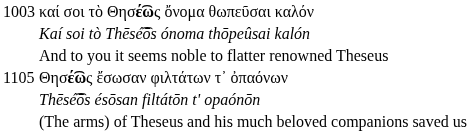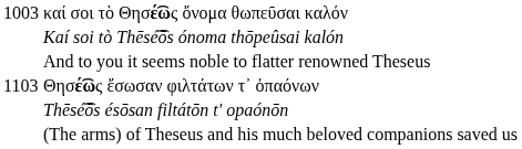 <table class="unicode">
 <tr>
 <td>1003</td>
 <td>καί σοι τὸ Θησ<strong>έ͡ω</strong>ς ὄνομα θωπεῦσαι καλόν</td>
 </tr>
 <tr>
 <td></td>
 <td><em>Kaí soi tò Thēsé&#865;ōs ónoma thōpeûsai kalón</em></td>
 </tr>
 <tr>
 <td></td>
 <td>And to you it seems noble to flatter renowned Theseus</td>
 </tr>
 <tr>
-<td>1105</td>
+<td>1103</td>
 <td>Θησ<strong>έ͡ω</strong>ς ἔσωσαν φιλτάτων τ᾽ ὀπαόνων</td>
 </tr>
 <tr>
 <td></td>
 <td><em>Thēsé&#865;ōs ésōsan filtátōn t' opaónōn</em></td>
 </tr>
 <tr>
 <td></td>
 <td>(The arms) of Theseus and his much beloved companions saved us</td>
 </tr>
 </table>
